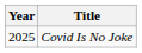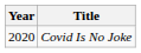 <table class="wikitable">
 <tr>
 <th>Year</th>
 <th>Title</th>
 </tr>
 <tr>
-<td>2025</td>
+<td>2020</td>
 <td><em>Covid Is No Joke</em></td>
 </tr>
 </table>
